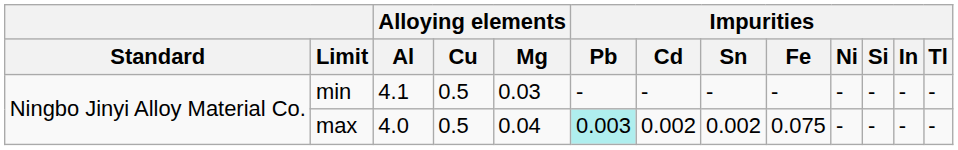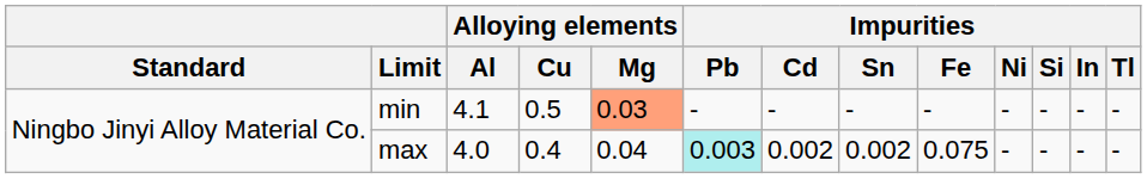 <table class="wikitable">
 <tr>
 <th colspan=2></th>
 <th colspan=3>Alloying elements</th>
 <th colspan=8>Impurities</th>
 </tr>
 <tr>
 <th>Standard</th>
 <th>Limit</th>
 <th>Al</th>
 <th>Cu</th>
 <th>Mg</th>
 <th>Pb</th>
 <th>Cd</th>
 <th>Sn</th>
 <th>Fe</th>
 <th>Ni</th>
 <th>Si</th>
 <th>In</th>
 <th>Tl</th>
 </tr>
 <tr>
 <td rowspan=2>Ningbo Jinyi Alloy Material Co.</td>
 <td>min</td>
 <td>4.1</td>
 <td>0.5</td>
-<td>0.03</td>
+<td style="background: lightsalmon;">0.03</td>
 <td>-</td>
 <td>-</td>
 <td>-</td>
 <td>-</td>
 <td>-</td>
 <td>-</td>
 <td>-</td>
 <td>-</td>
 </tr>
 <tr>
 <td>max</td>
 <td>4.0</td>
-<td>0.5</td>
+<td>0.4</td>
 <td>0.04</td>
 <td style="background: paleturquoise;">0.003</td>
 <td>0.002</td>
 <td>0.002</td>
 <td>0.075</td>
 <td>-</td>
 <td>-</td>
 <td>-</td>
 <td>-</td>
 </tr>
 </table>
